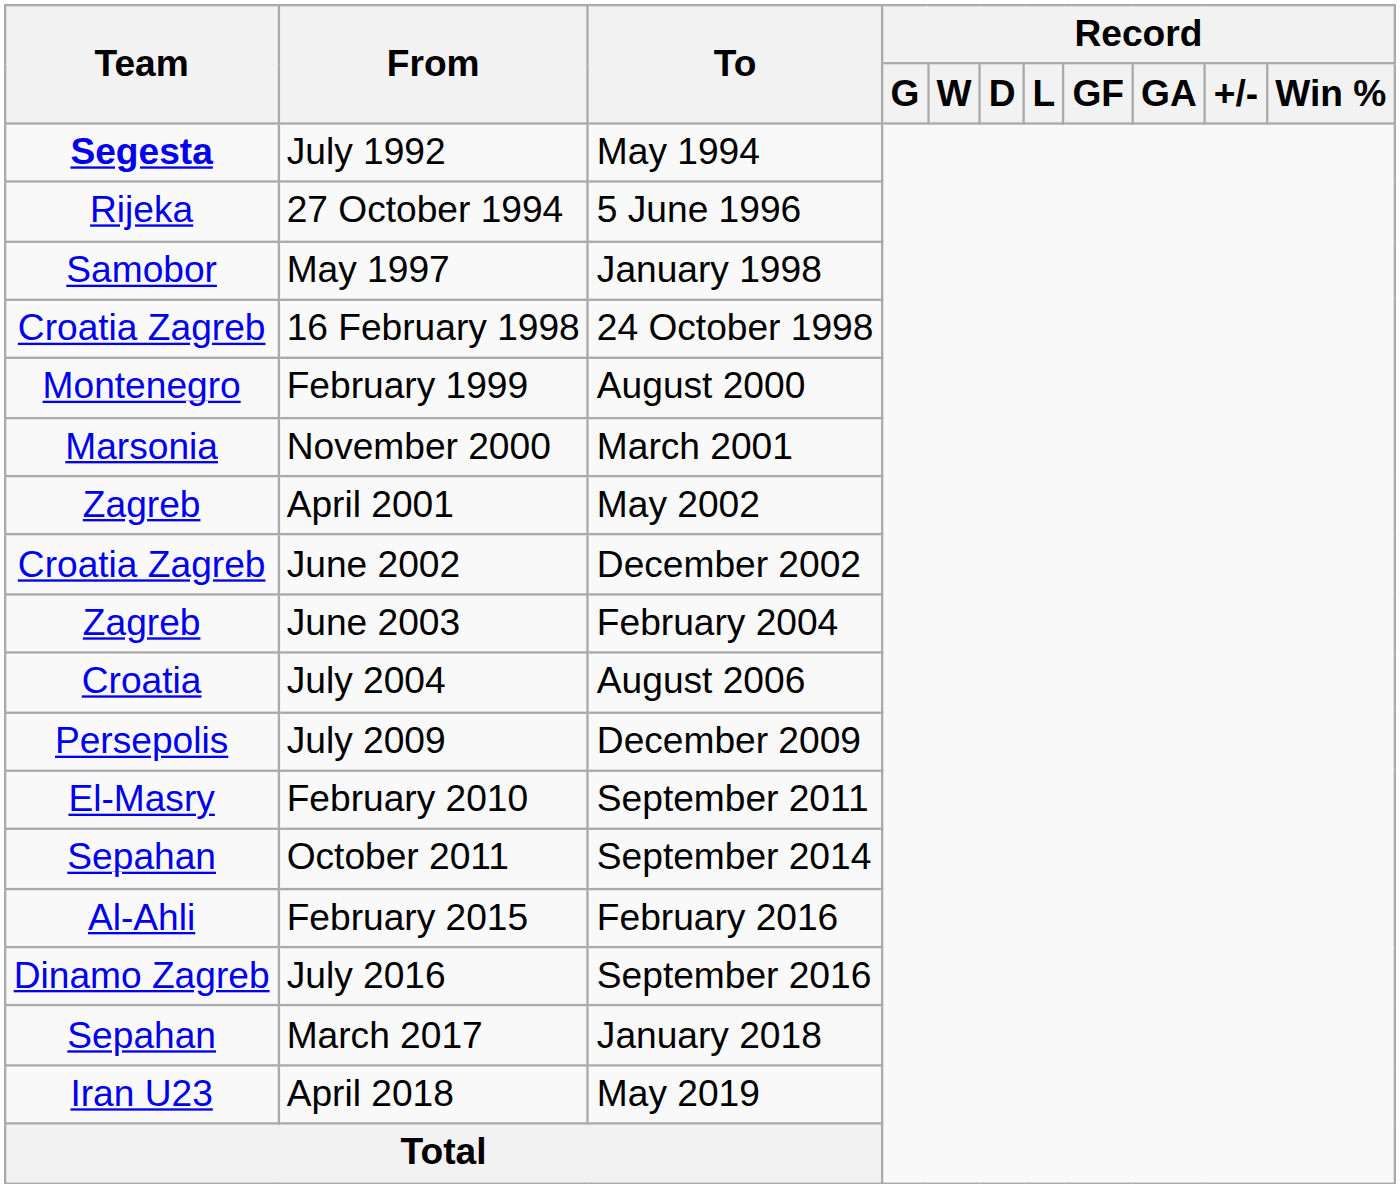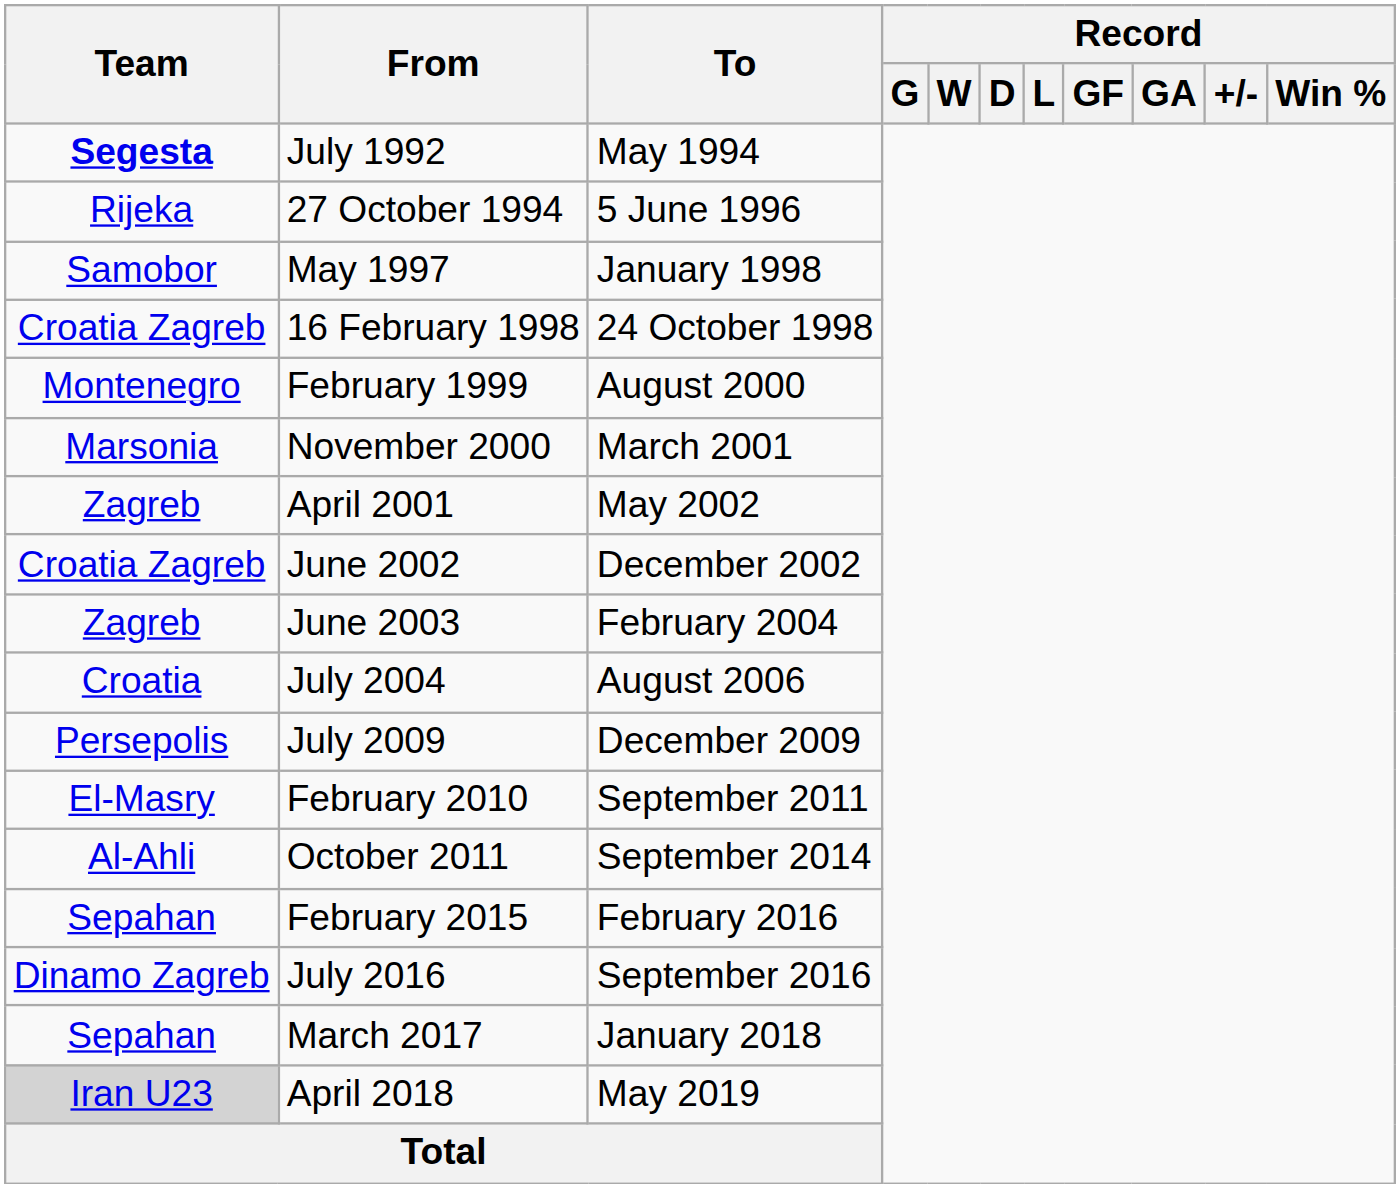 <table class="wikitable" style="text-align: center">
 <tr>
 <th rowspan="2">Team</th>
 <th rowspan="2">From</th>
 <th rowspan="2">To</th>
 <th colspan="8">Record</th>
 </tr>
 <tr>
 <th>G</th>
 <th>W</th>
 <th>D</th>
 <th>L</th>
 <th>GF</th>
 <th>GA</th>
 <th>+/-</th>
 <th>Win %</th>
 </tr>
 <tr>
 <td><strong><a href='#'>Segesta</a></strong></td>
 <td align="left">July 1992</td>
 <td align="left">May 1994<br></td>
 </tr>
 <tr>
 <td><a href='#'>Rijeka</a></td>
 <td align="left">27 October 1994</td>
 <td align="left">5 June 1996<br></td>
 </tr>
 <tr>
 <td><a href='#'>Samobor</a></td>
 <td align="left">May 1997</td>
 <td align="left">January 1998<br></td>
 </tr>
 <tr>
 <td><a href='#'>Croatia Zagreb</a></td>
 <td align="left">16 February 1998</td>
 <td align="left">24 October 1998<br></td>
 </tr>
 <tr>
 <td><a href='#'>Montenegro</a></td>
 <td align="left">February 1999</td>
 <td align="left">August 2000<br></td>
 </tr>
 <tr>
 <td><a href='#'>Marsonia</a></td>
 <td align="left">November 2000</td>
 <td align="left">March 2001<br></td>
 </tr>
 <tr>
 <td><a href='#'>Zagreb</a></td>
 <td align="left">April 2001</td>
 <td align="left">May 2002<br></td>
 </tr>
 <tr>
 <td><a href='#'>Croatia Zagreb</a></td>
 <td align="left">June 2002</td>
 <td align="left">December 2002<br></td>
 </tr>
 <tr>
 <td><a href='#'>Zagreb</a></td>
 <td align="left">June 2003</td>
 <td align="left">February 2004<br></td>
 </tr>
 <tr>
 <td><a href='#'>Croatia</a></td>
 <td align="left">July 2004</td>
 <td align="left">August 2006<br></td>
 </tr>
 <tr>
 <td><a href='#'>Persepolis</a></td>
 <td align="left">July 2009</td>
 <td align="left">December 2009<br></td>
 </tr>
 <tr>
 <td><a href='#'>El-Masry</a></td>
 <td align="left">February 2010</td>
 <td align="left">September 2011<br></td>
 </tr>
 <tr>
-<td><a href='#'>Sepahan</a></td>
+<td><a href='#'>Al-Ahli</a></td>
 <td align="left">October 2011</td>
 <td align="left">September 2014<br></td>
 </tr>
 <tr>
-<td><a href='#'>Al-Ahli</a></td>
+<td><a href='#'>Sepahan</a></td>
 <td align="left">February 2015</td>
 <td align="left">February 2016<br></td>
 </tr>
 <tr>
 <td><a href='#'>Dinamo Zagreb</a></td>
 <td align="left">July 2016</td>
 <td align="left">September 2016<br></td>
 </tr>
 <tr>
 <td><a href='#'>Sepahan</a></td>
 <td align="left">March 2017</td>
 <td align="left">January 2018<br></td>
 </tr>
 <tr>
-<td><a href='#'>Iran U23</a></td>
+<td style="background: lightgrey;"><a href='#'>Iran U23</a></td>
 <td align="left">April 2018</td>
 <td align="left">May 2019<br></td>
 </tr>
 <tr>
 <th colspan=3>Total<br></th>
 </tr>
 </table>
